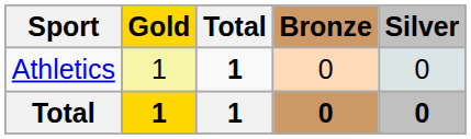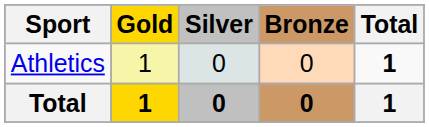 <table class="wikitable sortable"style="font-size:85%; text-align:center;">
 <tr>
 <th>Sport</th>
 <th style="background-color:gold;">Gold</th>
+<th style="background-color:silver;">Silver</th>
+<th style="background-color:#c96;">Bronze</th>
 <th>Total</th>
-<th style="background-color:#c96;">Bronze</th>
-<th style="background-color:silver;">Silver</th>
 </tr>
 <tr>
 <td align=left><a href='#'>Athletics</a></td>
 <td style="background:#F7F6A8;">1</td>
+<td style="background:#DCE5E5;">0</td>
+<td style="background:#FFDAB9;">0</td>
 <td><strong>1</strong></td>
-<td style="background:#FFDAB9;">0</td>
-<td style="background:#DCE5E5;">0</td>
 </tr>
 <tr>
 <th><strong>Total</strong></th>
 <th style="background:gold;"><strong>1</strong></th>
+<th style="background:silver;"><strong>0</strong></th>
+<th style="background:#c96;"><strong>0</strong></th>
 <th><strong>1</strong></th>
-<th style="background:#c96;"><strong>0</strong></th>
-<th style="background:silver;"><strong>0</strong></th>
 </tr>
 </table>
